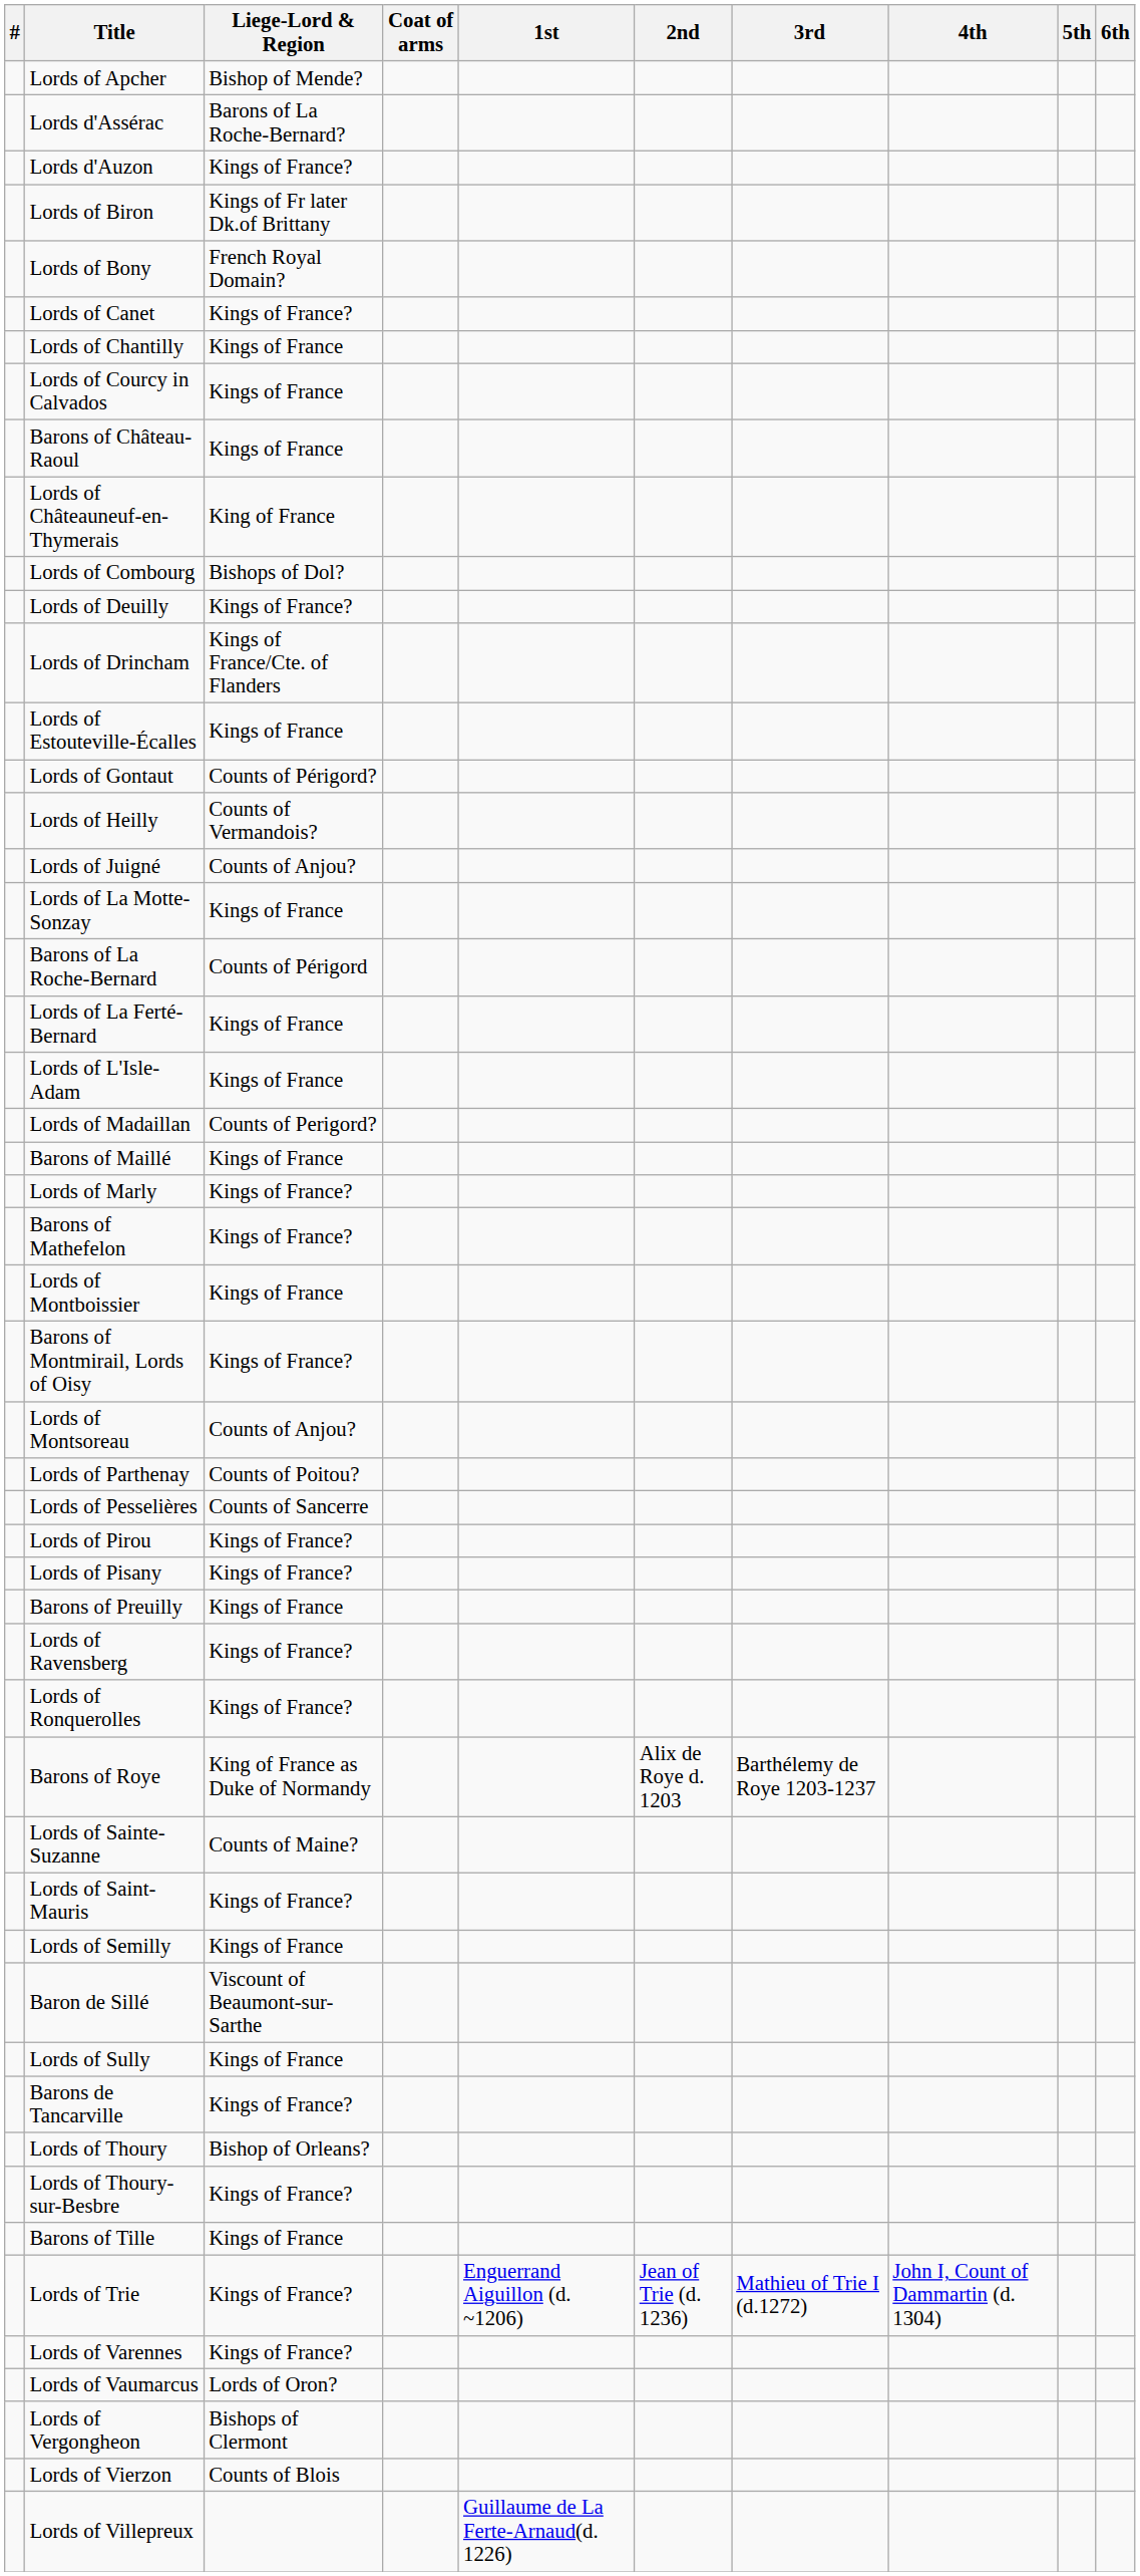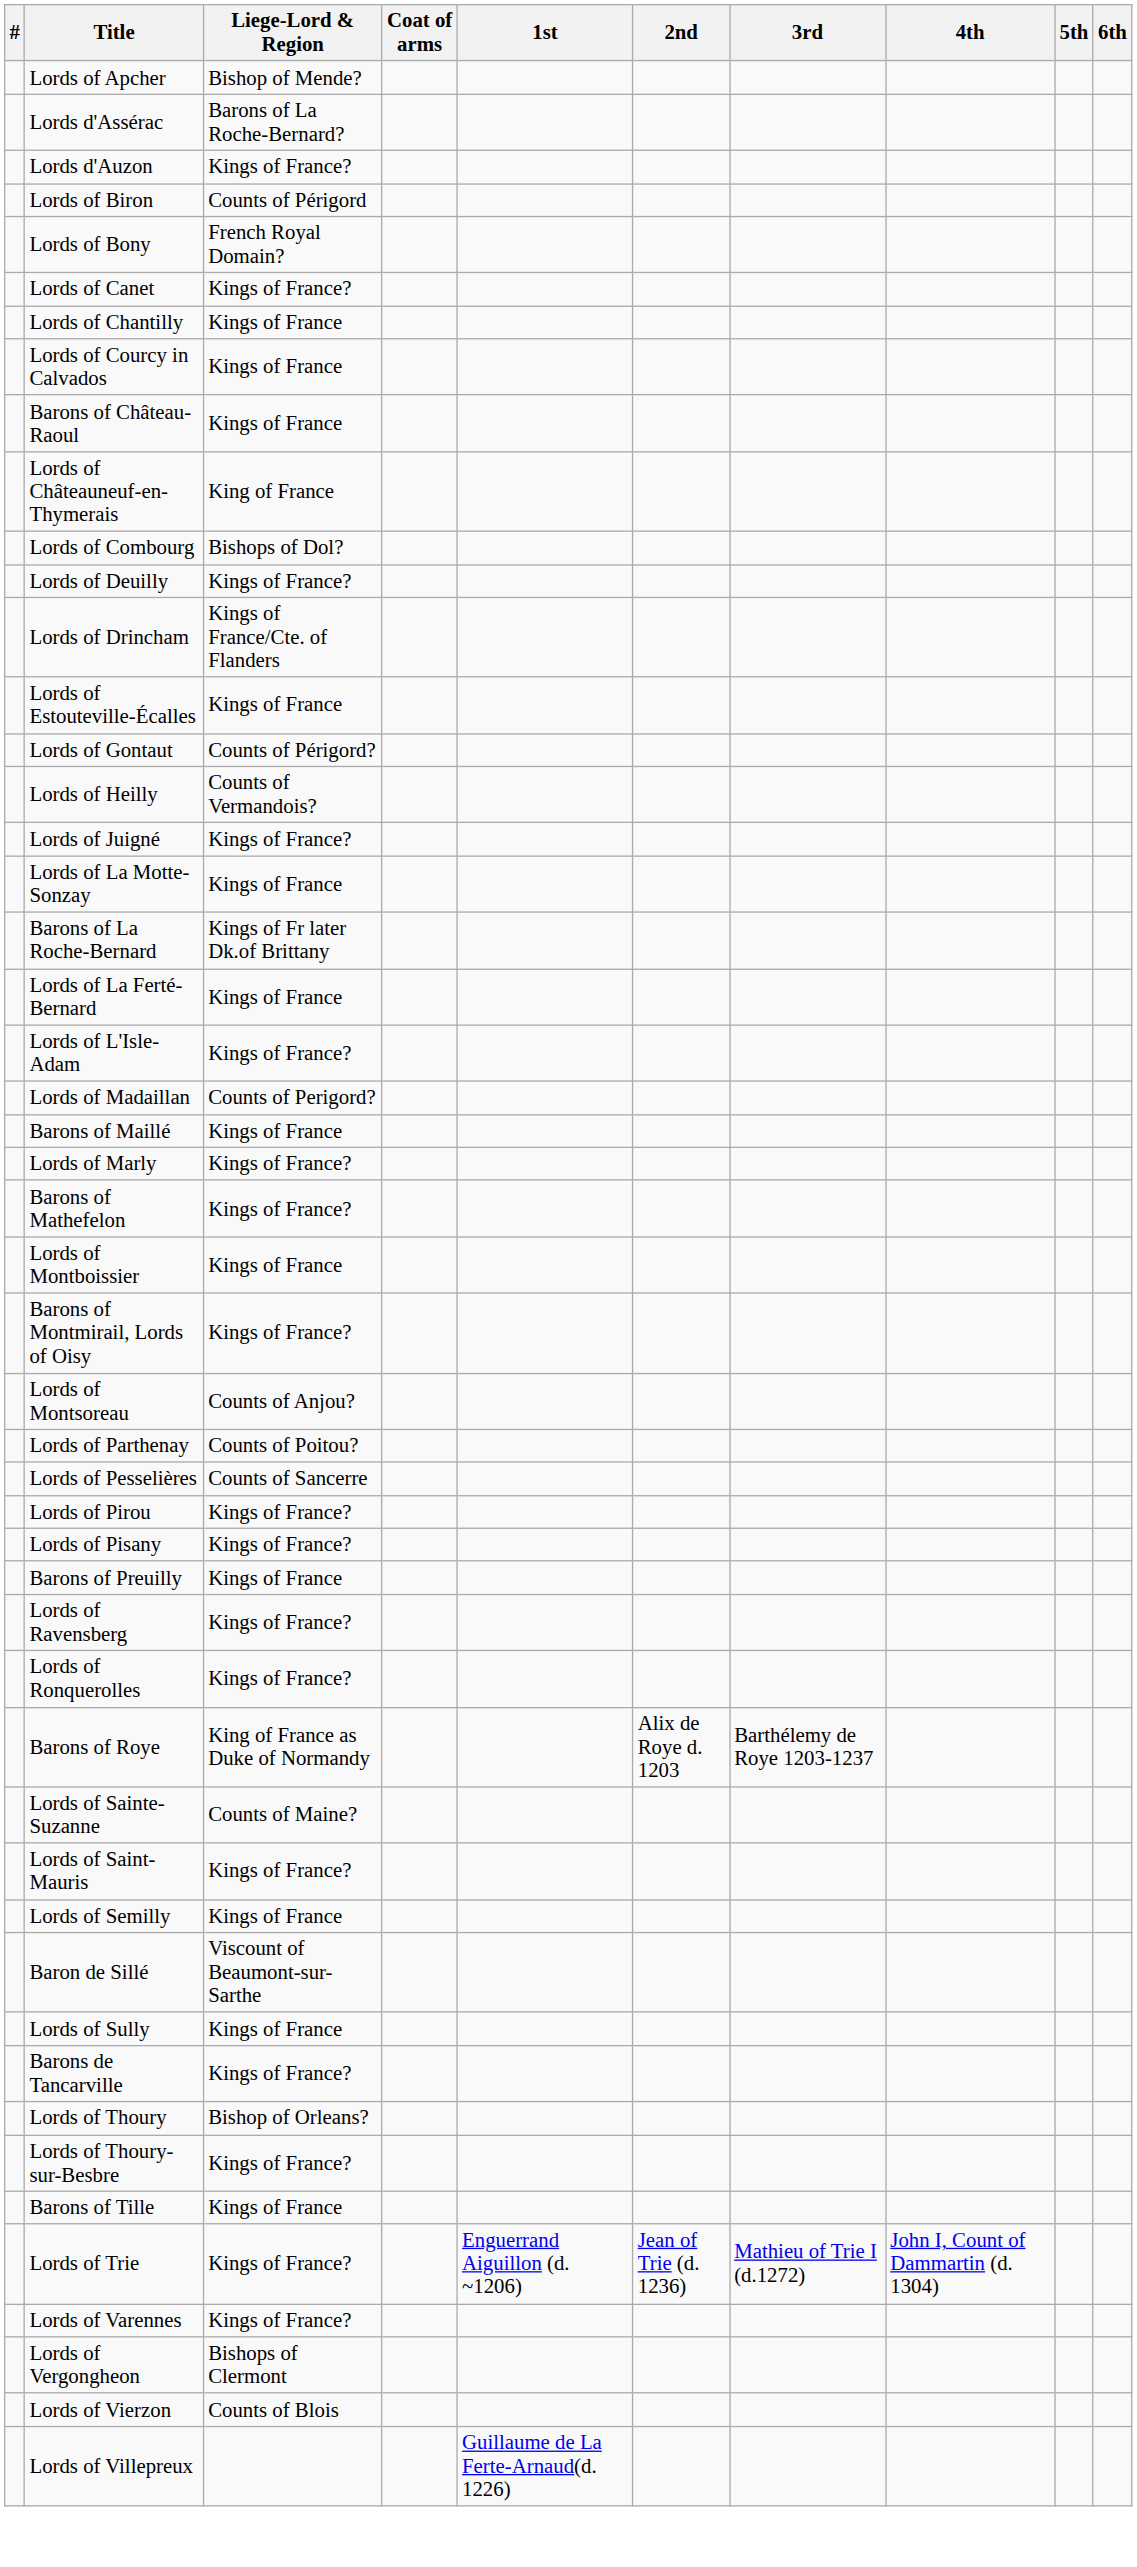 <table class="wikitable">
 <tr>
 <th>#</th>
 <th>Title</th>
 <th>Liege-Lord & Region</th>
 <th>Coat of arms</th>
 <th>1st</th>
 <th>2nd</th>
 <th>3rd</th>
 <th>4th</th>
 <th>5th</th>
 <th>6th</th>
 </tr>
 <tr>
 <td></td>
 <td>Lords of Apcher</td>
 <td>Bishop of Mende?</td>
 <td></td>
 <td></td>
 <td></td>
 <td></td>
 <td></td>
 <td></td>
 <td></td>
 </tr>
 <tr>
 <td></td>
 <td>Lords d'Assérac</td>
 <td>Barons of La Roche-Bernard?</td>
 <td></td>
 <td></td>
 <td></td>
 <td></td>
 <td></td>
 <td></td>
 <td></td>
 </tr>
 <tr>
 <td></td>
 <td>Lords d'Auzon</td>
 <td>Kings of France?</td>
 <td></td>
 <td></td>
 <td></td>
 <td></td>
 <td></td>
 <td></td>
 <td></td>
 </tr>
 <tr>
 <td></td>
 <td>Lords of Biron</td>
-<td>Kings of Fr later Dk.of Brittany</td>
+<td>Counts of Périgord</td>
 <td></td>
 <td></td>
 <td></td>
 <td></td>
 <td></td>
 <td></td>
 <td></td>
 </tr>
 <tr>
 <td></td>
 <td>Lords of Bony</td>
 <td>French Royal Domain?</td>
 <td></td>
 <td></td>
 <td></td>
 <td></td>
 <td></td>
 <td></td>
 <td></td>
 </tr>
 <tr>
 <td></td>
 <td>Lords of Canet</td>
 <td>Kings of France?</td>
 <td></td>
 <td></td>
 <td></td>
 <td></td>
 <td></td>
 <td></td>
 <td></td>
 </tr>
 <tr>
 <td></td>
 <td>Lords of Chantilly</td>
 <td>Kings of France</td>
 <td></td>
 <td></td>
 <td></td>
 <td></td>
 <td></td>
 <td></td>
 <td></td>
 </tr>
 <tr>
 <td></td>
 <td>Lords of Courcy in Calvados</td>
 <td>Kings of France</td>
 <td></td>
 <td></td>
 <td></td>
 <td></td>
 <td></td>
 <td></td>
 <td></td>
 </tr>
 <tr>
 <td></td>
 <td>Barons of Château-Raoul</td>
 <td>Kings of France</td>
 <td></td>
 <td></td>
 <td></td>
 <td></td>
 <td></td>
 <td></td>
 <td></td>
 </tr>
 <tr>
 <td></td>
 <td>Lords of Châteauneuf-en-Thymerais</td>
 <td>King of France</td>
 <td></td>
 <td></td>
 <td></td>
 <td></td>
 <td></td>
 <td></td>
 <td></td>
 </tr>
 <tr>
 <td></td>
 <td>Lords of Combourg</td>
 <td>Bishops of Dol?</td>
 <td></td>
 <td></td>
 <td></td>
 <td></td>
 <td></td>
 <td></td>
 <td></td>
 </tr>
 <tr>
 <td></td>
 <td>Lords of Deuilly</td>
 <td>Kings of France?</td>
 <td></td>
 <td></td>
 <td></td>
 <td></td>
 <td></td>
 <td></td>
 <td></td>
 </tr>
 <tr>
 <td></td>
 <td>Lords of Drincham</td>
 <td>Kings of France/Cte. of Flanders</td>
 <td></td>
 <td></td>
 <td></td>
 <td></td>
 <td></td>
 <td></td>
 <td></td>
 </tr>
 <tr>
 <td></td>
 <td>Lords of Estouteville-Écalles</td>
 <td>Kings of France</td>
 <td></td>
 <td></td>
 <td></td>
 <td></td>
 <td></td>
 <td></td>
 <td></td>
 </tr>
 <tr>
 <td></td>
 <td>Lords of Gontaut</td>
 <td>Counts of Périgord?</td>
 <td></td>
 <td></td>
 <td></td>
 <td></td>
 <td></td>
 <td></td>
 <td></td>
 </tr>
 <tr>
 <td></td>
 <td>Lords of Heilly</td>
 <td>Counts of Vermandois?</td>
 <td></td>
 <td></td>
 <td></td>
 <td></td>
 <td></td>
 <td></td>
 <td></td>
 </tr>
 <tr>
 <td></td>
 <td>Lords of Juigné</td>
-<td>Counts of Anjou?</td>
+<td>Kings of France?</td>
 <td></td>
 <td></td>
 <td></td>
 <td></td>
 <td></td>
 <td></td>
 <td></td>
 </tr>
 <tr>
 <td></td>
 <td>Lords of La Motte-Sonzay</td>
 <td>Kings of France</td>
 <td></td>
 <td></td>
 <td></td>
 <td></td>
 <td></td>
 <td></td>
 <td></td>
 </tr>
 <tr>
 <td></td>
 <td>Barons of La Roche-Bernard</td>
-<td>Counts of Périgord</td>
+<td>Kings of Fr later Dk.of Brittany</td>
 <td></td>
 <td></td>
 <td></td>
 <td></td>
 <td></td>
 <td></td>
 <td></td>
 </tr>
 <tr>
 <td></td>
 <td>Lords of La Ferté-Bernard</td>
 <td>Kings of France</td>
 <td></td>
 <td></td>
 <td></td>
 <td></td>
 <td></td>
 <td></td>
 <td></td>
 </tr>
 <tr>
 <td></td>
 <td>Lords of L'Isle-Adam</td>
-<td>Kings of France</td>
+<td>Kings of France?</td>
 <td></td>
 <td></td>
 <td></td>
 <td></td>
 <td></td>
 <td></td>
 <td></td>
 </tr>
 <tr>
 <td></td>
 <td>Lords of Madaillan</td>
 <td>Counts of Perigord?</td>
 <td></td>
 <td></td>
 <td></td>
 <td></td>
 <td></td>
 <td></td>
 <td></td>
 </tr>
 <tr>
 <td></td>
 <td>Barons of Maillé</td>
 <td>Kings of France</td>
 <td></td>
 <td></td>
 <td></td>
 <td></td>
 <td></td>
 <td></td>
 <td></td>
 </tr>
 <tr>
 <td></td>
 <td>Lords of Marly</td>
 <td>Kings of France?</td>
 <td></td>
 <td></td>
 <td></td>
 <td></td>
 <td></td>
 <td></td>
 <td></td>
 </tr>
 <tr>
 <td></td>
 <td>Barons of Mathefelon</td>
 <td>Kings of France?</td>
 <td></td>
 <td></td>
 <td></td>
 <td></td>
 <td></td>
 <td></td>
 <td></td>
 </tr>
 <tr>
 <td></td>
 <td>Lords of Montboissier</td>
 <td>Kings of France</td>
 <td></td>
 <td></td>
 <td></td>
 <td></td>
 <td></td>
 <td></td>
 <td></td>
 </tr>
 <tr>
 <td></td>
 <td>Barons of Montmirail, Lords of Oisy</td>
 <td>Kings of France?</td>
 <td></td>
 <td></td>
 <td></td>
 <td></td>
 <td></td>
 <td></td>
 <td></td>
 </tr>
 <tr>
 <td></td>
 <td>Lords of Montsoreau</td>
 <td>Counts of Anjou?</td>
 <td></td>
 <td></td>
 <td></td>
 <td></td>
 <td></td>
 <td></td>
 <td></td>
 </tr>
 <tr>
 <td></td>
 <td>Lords of Parthenay</td>
 <td>Counts of Poitou?</td>
 <td></td>
 <td></td>
 <td></td>
 <td></td>
 <td></td>
 <td></td>
 <td></td>
 </tr>
 <tr>
 <td></td>
 <td>Lords of Pesselières</td>
 <td>Counts of Sancerre</td>
 <td></td>
 <td></td>
 <td></td>
 <td></td>
 <td></td>
 <td></td>
 <td></td>
 </tr>
 <tr>
 <td></td>
 <td>Lords of Pirou</td>
 <td>Kings of France?</td>
 <td></td>
 <td></td>
 <td></td>
 <td></td>
 <td></td>
 <td></td>
 <td></td>
 </tr>
 <tr>
 <td></td>
 <td>Lords of Pisany</td>
 <td>Kings of France?</td>
 <td></td>
 <td></td>
 <td></td>
 <td></td>
 <td></td>
 <td></td>
 <td></td>
 </tr>
 <tr>
 <td></td>
 <td>Barons of Preuilly</td>
 <td>Kings of France</td>
 <td></td>
 <td></td>
 <td></td>
 <td></td>
 <td></td>
 <td></td>
 <td></td>
 </tr>
 <tr>
 <td></td>
 <td>Lords of Ravensberg</td>
 <td>Kings of France?</td>
 <td></td>
 <td></td>
 <td></td>
 <td></td>
 <td></td>
 <td></td>
 <td></td>
 </tr>
 <tr>
 <td></td>
 <td>Lords of Ronquerolles</td>
 <td>Kings of France?</td>
 <td></td>
 <td></td>
 <td></td>
 <td></td>
 <td></td>
 <td></td>
 <td></td>
 </tr>
 <tr>
 <td></td>
 <td>Barons of Roye</td>
 <td>King of France as Duke of Normandy</td>
 <td></td>
 <td></td>
 <td>Alix de Roye d. 1203</td>
 <td>Barthélemy de Roye  1203-1237</td>
 <td></td>
 <td></td>
 <td></td>
 </tr>
 <tr>
 <td></td>
 <td>Lords of Sainte-Suzanne</td>
 <td>Counts of Maine?</td>
 <td></td>
 <td></td>
 <td></td>
 <td></td>
 <td></td>
 <td></td>
 <td></td>
 </tr>
 <tr>
 <td></td>
 <td>Lords of Saint-Mauris</td>
 <td>Kings of France?</td>
 <td></td>
 <td></td>
 <td></td>
 <td></td>
 <td></td>
 <td></td>
 <td></td>
 </tr>
 <tr>
 <td></td>
 <td>Lords of Semilly</td>
 <td>Kings of France</td>
 <td></td>
 <td></td>
 <td></td>
 <td></td>
 <td></td>
 <td></td>
 <td></td>
 </tr>
 <tr>
 <td></td>
 <td>Baron de Sillé</td>
 <td>Viscount of Beaumont-sur-Sarthe</td>
 <td></td>
 <td></td>
 <td></td>
 <td></td>
 <td></td>
 <td></td>
 <td></td>
 </tr>
 <tr>
 <td></td>
 <td>Lords of Sully</td>
 <td>Kings of France</td>
 <td></td>
 <td></td>
 <td></td>
 <td></td>
 <td></td>
 <td></td>
 <td></td>
 </tr>
 <tr>
 <td></td>
 <td>Barons de Tancarville</td>
 <td>Kings of France?</td>
 <td></td>
 <td></td>
 <td></td>
 <td></td>
 <td></td>
 <td></td>
 <td></td>
 </tr>
 <tr>
 <td></td>
 <td>Lords of Thoury</td>
 <td>Bishop of Orleans?</td>
 <td></td>
 <td></td>
 <td></td>
 <td></td>
 <td></td>
 <td></td>
 <td></td>
 </tr>
 <tr>
 <td></td>
 <td>Lords of Thoury-sur-Besbre</td>
 <td>Kings of France?</td>
 <td></td>
 <td></td>
 <td></td>
 <td></td>
 <td></td>
 <td></td>
 <td></td>
 </tr>
 <tr>
 <td></td>
 <td>Barons of Tille</td>
 <td>Kings of France</td>
 <td></td>
 <td></td>
 <td></td>
 <td></td>
 <td></td>
 <td></td>
 <td></td>
 </tr>
 <tr>
 <td></td>
 <td>Lords of Trie</td>
 <td>Kings of France?</td>
 <td></td>
 <td><a href='#'>Enguerrand Aiguillon</a> (d. ~1206)</td>
 <td><a href='#'>Jean of Trie</a> (d. 1236)</td>
 <td><a href='#'>Mathieu of Trie I</a> (d.1272)</td>
 <td><a href='#'>John I, Count of Dammartin</a> (d. 1304)</td>
 <td></td>
 <td></td>
 </tr>
 <tr>
 <td></td>
 <td>Lords of Varennes</td>
 <td>Kings of France?</td>
 <td></td>
 <td></td>
 <td></td>
 <td></td>
 <td></td>
 <td></td>
 <td></td>
 </tr>
 <tr>
 <td></td>
-<td>Lords of Vaumarcus</td>
-<td>Lords of Oron?</td>
-<td></td>
-<td></td>
-<td></td>
-<td></td>
-<td></td>
-<td></td>
-<td></td>
-</tr>
-<tr>
-<td></td>
 <td>Lords of Vergongheon</td>
 <td>Bishops of Clermont</td>
 <td></td>
 <td></td>
 <td></td>
 <td></td>
 <td></td>
 <td></td>
 <td></td>
 </tr>
 <tr>
 <td></td>
 <td>Lords of Vierzon</td>
 <td>Counts of Blois</td>
 <td></td>
 <td></td>
 <td></td>
 <td></td>
 <td></td>
 <td></td>
 <td></td>
 </tr>
 <tr>
 <td></td>
 <td>Lords of Villepreux</td>
 <td></td>
 <td></td>
 <td><a href='#'>Guillaume de La Ferte-Arnaud</a>(d. 1226)</td>
 <td></td>
 <td></td>
 <td></td>
 <td></td>
 <td></td>
 </tr>
 </table>
